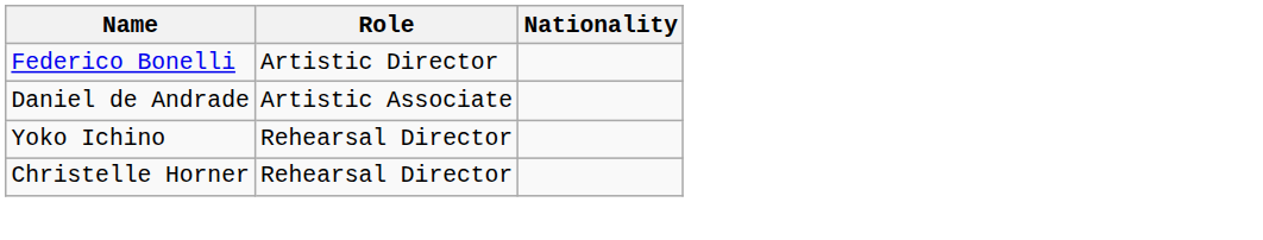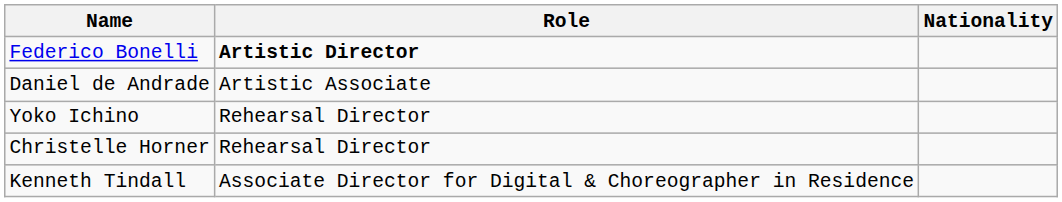 <table class="wikitable">
 <tr>
 <th>Name</th>
 <th>Role</th>
 <th>Nationality</th>
 </tr>
 <tr>
 <td><a href='#'>Federico Bonelli</a></td>
-<td>Artistic Director</td>
+<td><strong>Artistic Director</strong></td>
 <td></td>
 </tr>
 <tr>
 <td>Daniel de Andrade</td>
 <td>Artistic Associate</td>
 <td></td>
 </tr>
 <tr>
 <td>Yoko Ichino</td>
 <td>Rehearsal Director</td>
 <td></td>
 </tr>
 <tr>
 <td>Christelle Horner</td>
 <td>Rehearsal Director</td>
 <td></td>
 </tr>
+<tr>
+<td>Kenneth Tindall</td>
+<td>Associate Director for Digital & Choreographer in Residence</td>
+<td></td>
+</tr>
 </table>
